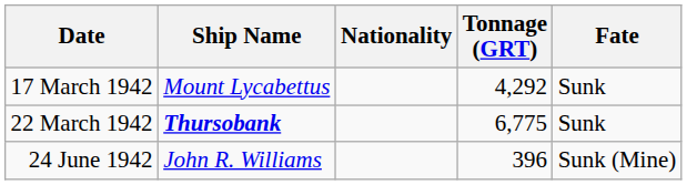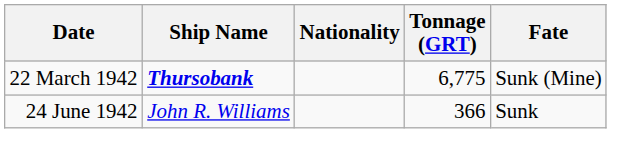 <table class="wikitable sortable">
 <tr>
 <th>Date</th>
 <th>Ship Name</th>
 <th>Nationality</th>
 <th>Tonnage<br>(<a href='#'>GRT</a>)</th>
 <th>Fate</th>
 </tr>
 <tr>
-<td align="right">17 March 1942</td>
-<td align="left"><a href='#'><em>Mount Lycabettus</em></a></td>
-<td align="left"></td>
-<td align="right">4,292</td>
-<td align="left">Sunk</td>
-</tr>
-<tr>
 <td align="right">22 March 1942</td>
 <td align="left"><strong><a href='#'><em>Thursobank</em></a></strong></td>
 <td align="left"></td>
 <td align="right">6,775</td>
-<td align="left">Sunk</td>
+<td align="left">Sunk (Mine)</td>
 </tr>
 <tr>
 <td align="right">24 June 1942</td>
 <td align="left"><a href='#'><em>John R. Williams</em></a></td>
 <td align="left"></td>
-<td align="right">396</td>
-<td align="left">Sunk (Mine)</td>
+<td align="right">366</td>
+<td align="left">Sunk</td>
 </tr>
 </table>
